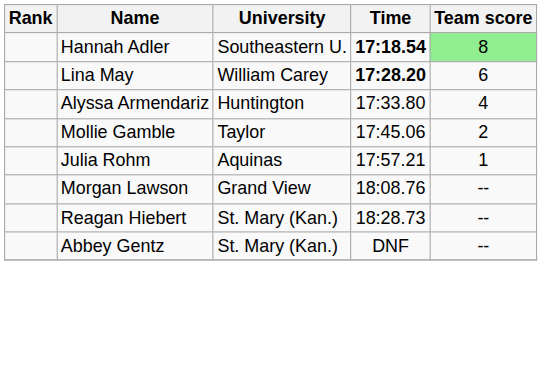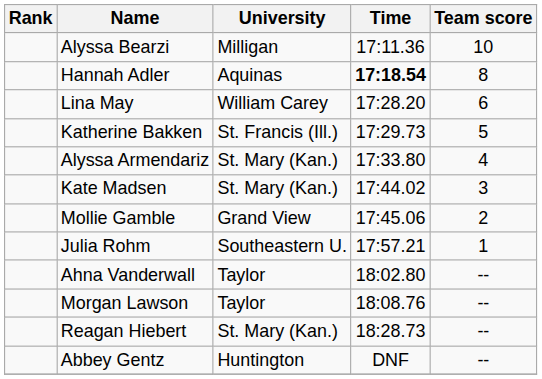 <table class="wikitable sortable" style="text-align:center">
 <tr>
 <th>Rank</th>
 <th>Name</th>
 <th>University</th>
 <th>Time</th>
 <th>Team score</th>
 </tr>
 <tr>
 <td></td>
+<td align=left>Alyssa Bearzi</td>
+<td align="left">Milligan</td>
+<td>17:11.36</td>
+<td>10</td>
+</tr>
+<tr>
+<td></td>
 <td align=left>Hannah Adler</td>
-<td align="left">Southeastern U.</td>
+<td align="left">Aquinas</td>
 <td><strong>17:18.54</strong></td>
-<td style="background: lightgreen;">8</td>
+<td>8</td>
 </tr>
 <tr>
 <td></td>
 <td align=left>Lina May</td>
 <td align="left">William Carey</td>
-<td><strong>17:28.20</strong></td>
+<td>17:28.20</td>
 <td>6</td>
 </tr>
 <tr>
 <td></td>
+<td align=left>Katherine Bakken</td>
+<td align="left">St. Francis (Ill.)</td>
+<td>17:29.73</td>
+<td>5</td>
+</tr>
+<tr>
+<td></td>
 <td align=left>Alyssa Armendariz</td>
-<td align="left">Huntington</td>
+<td align="left">St. Mary (Kan.)</td>
 <td>17:33.80</td>
 <td>4</td>
 </tr>
 <tr>
 <td></td>
+<td align=left>Kate Madsen</td>
+<td align="left">St. Mary (Kan.)</td>
+<td>17:44.02</td>
+<td>3</td>
+</tr>
+<tr>
+<td></td>
 <td align=left>Mollie Gamble</td>
-<td align="left">Taylor</td>
+<td align="left">Grand View</td>
 <td>17:45.06</td>
 <td>2</td>
 </tr>
 <tr>
 <td></td>
 <td align=left>Julia Rohm</td>
-<td align="left">Aquinas</td>
+<td align="left">Southeastern U.</td>
 <td>17:57.21</td>
 <td>1</td>
 </tr>
 <tr>
 <td></td>
+<td align=left>Ahna Vanderwall</td>
+<td align="left">Taylor</td>
+<td>18:02.80</td>
+<td>--</td>
+</tr>
+<tr>
+<td></td>
 <td align=left>Morgan Lawson</td>
-<td align="left">Grand View</td>
+<td align="left">Taylor</td>
 <td>18:08.76</td>
 <td>--</td>
 </tr>
 <tr>
 <td></td>
 <td align=left>Reagan Hiebert</td>
 <td align="left">St. Mary (Kan.)</td>
 <td>18:28.73</td>
 <td>--</td>
 </tr>
 <tr>
 <td></td>
 <td align=left>Abbey Gentz</td>
-<td align="left">St. Mary (Kan.)</td>
+<td align="left">Huntington</td>
 <td>DNF</td>
 <td>--</td>
 </tr>
 <tr>
 </tr>
 </table>
